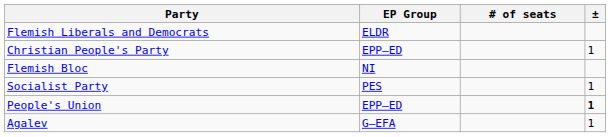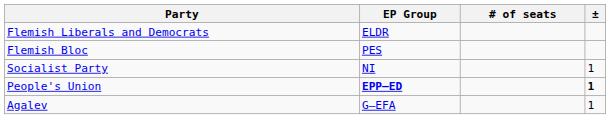 <table class="wikitable" style="width:700px;">
 <tr>
 <th>Party</th>
 <th>EP Group</th>
 <th># of seats</th>
 <th>±</th>
 </tr>
 <tr>
 <td> <a href='#'>Flemish Liberals and Democrats</a></td>
 <td> <a href='#'>ELDR</a></td>
 <td></td>
 <td></td>
 </tr>
 <tr>
-<td> <a href='#'>Christian People's Party</a></td>
-<td> <a href='#'>EPP–ED</a></td>
-<td></td>
-<td> 1</td>
-</tr>
-<tr>
 <td> <a href='#'>Flemish Bloc</a></td>
-<td> <a href='#'>NI</a></td>
+<td> <a href='#'>PES</a></td>
 <td></td>
 <td></td>
 </tr>
 <tr>
 <td> <a href='#'>Socialist Party</a></td>
-<td> <a href='#'>PES</a></td>
+<td> <a href='#'>NI</a></td>
 <td></td>
 <td> 1</td>
 </tr>
 <tr>
 <td> <a href='#'>People's Union</a></td>
-<td> <a href='#'>EPP–ED</a></td>
+<td><strong> <a href='#'>EPP–ED</a></strong></td>
 <td></td>
 <td><strong> 1</strong></td>
 </tr>
 <tr>
 <td> <a href='#'>Agalev</a></td>
 <td> <a href='#'>G–EFA</a></td>
 <td></td>
 <td> 1</td>
 </tr>
 </table>
